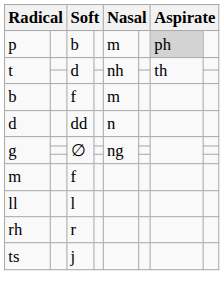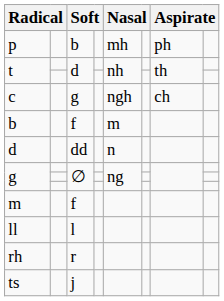 <table class="wikitable">
 <tr>
 <th colspan=2>Radical<br></th>
 <th colspan=2>Soft<br></th>
 <th colspan=2>Nasal<br></th>
 <th colspan=2>Aspirate<br></th>
 </tr>
 <tr>
 <td>p </td>
 <td> </td>
 <td>b </td>
 <td> </td>
-<td>m </td>
+<td>mh </td>
 <td> </td>
-<td style="background: lightgrey;">ph </td>
+<td>ph </td>
 <td> </td>
 </tr>
 <tr>
 <td rowspan=2>t </td>
 <td> </td>
 <td rowspan=2>d </td>
 <td> </td>
 <td rowspan=2>nh </td>
 <td> </td>
 <td rowspan=2>th </td>
 <td> </td>
 </tr>
 <tr>
 <td> </td>
 <td> </td>
 <td> </td>
+<td> </td>
+</tr>
+<tr>
+<td>c </td>
+<td> </td>
+<td>g </td>
+<td> </td>
+<td>ngh </td>
+<td> </td>
+<td>ch </td>
 <td> </td>
 </tr>
 <tr>
 <td>b </td>
 <td> </td>
 <td>f </td>
 <td> </td>
 <td>m </td>
 <td> </td>
 <td></td>
 <td></td>
 </tr>
 <tr>
 <td>d </td>
 <td> </td>
 <td>dd </td>
 <td> </td>
 <td>n </td>
 <td> </td>
 <td></td>
 <td></td>
 </tr>
 <tr>
 <td rowspan=3>g </td>
 <td> </td>
 <td rowspan=3>∅</td>
 <td> </td>
 <td rowspan=3>ng </td>
 <td> </td>
 <td rowspan=3></td>
 <td></td>
 </tr>
 <tr>
 <td> </td>
 <td> </td>
 <td> </td>
 <td></td>
 </tr>
 <tr>
 <td> </td>
 <td> </td>
 <td> </td>
 <td></td>
 </tr>
 <tr>
 <td>m </td>
 <td> </td>
 <td>f </td>
 <td> </td>
 <td></td>
 <td></td>
 <td></td>
 <td></td>
 </tr>
 <tr>
 <td>ll </td>
 <td> </td>
 <td>l </td>
 <td> </td>
 <td></td>
 <td></td>
 <td></td>
 <td></td>
 </tr>
 <tr>
 <td>rh </td>
 <td> </td>
 <td>r </td>
 <td> </td>
 <td></td>
 <td></td>
 <td></td>
 <td></td>
 </tr>
 <tr>
 <td>ts </td>
 <td> </td>
 <td>j </td>
 <td> </td>
 <td></td>
 <td></td>
 <td></td>
 <td></td>
 </tr>
 </table>
